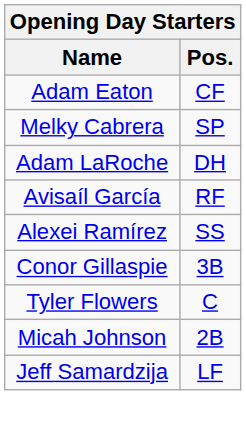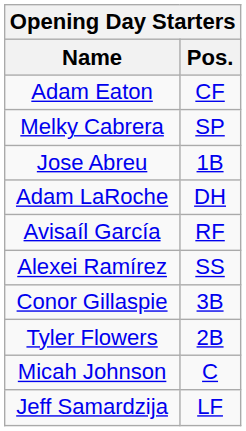 <table class="wikitable" style="text-align:center">
 <tr>
 <th colspan="2">Opening Day Starters</th>
 </tr>
 <tr>
 <th>Name</th>
 <th>Pos.</th>
 </tr>
 <tr>
 <td><a href='#'>Adam Eaton</a></td>
 <td><a href='#'>CF</a></td>
 </tr>
 <tr>
 <td><a href='#'>Melky Cabrera</a></td>
 <td><a href='#'>SP</a></td>
+</tr>
+<tr>
+<td><a href='#'>Jose Abreu</a></td>
+<td><a href='#'>1B</a></td>
 </tr>
 <tr>
 <td><a href='#'>Adam LaRoche</a></td>
 <td><a href='#'>DH</a></td>
 </tr>
 <tr>
 <td><a href='#'>Avisaíl García</a></td>
 <td><a href='#'>RF</a></td>
 </tr>
 <tr>
 <td><a href='#'>Alexei Ramírez</a></td>
 <td><a href='#'>SS</a></td>
 </tr>
 <tr>
 <td><a href='#'>Conor Gillaspie</a></td>
 <td><a href='#'>3B</a></td>
 </tr>
 <tr>
 <td><a href='#'>Tyler Flowers</a></td>
-<td><a href='#'>C</a></td>
+<td><a href='#'>2B</a></td>
 </tr>
 <tr>
 <td><a href='#'>Micah Johnson</a></td>
-<td><a href='#'>2B</a></td>
+<td><a href='#'>C</a></td>
 </tr>
 <tr>
 <td><a href='#'>Jeff Samardzija</a></td>
 <td><a href='#'>LF</a></td>
 </tr>
 </table>
